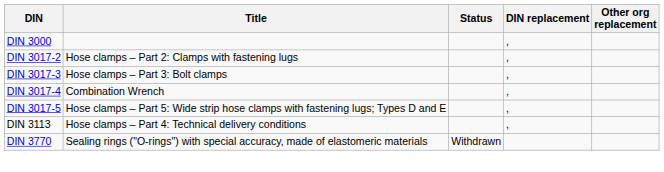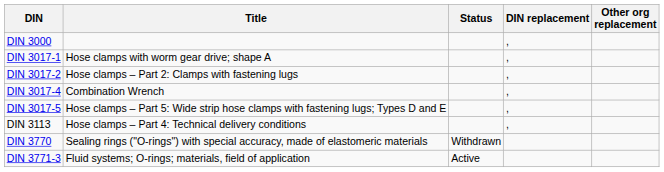 <table class="wikitable sortable">
 <tr>
 <th>DIN</th>
 <th>Title</th>
 <th>Status</th>
 <th>DIN replacement</th>
 <th>Other org<br>replacement</th>
 </tr>
 <tr>
 <td><a href='#'>DIN 3000</a></td>
 <td></td>
 <td></td>
 <td>,</td>
 <td></td>
 </tr>
 <tr>
-<td><a href='#'>DIN 3017-2</a></td>
-<td>Hose clamps – Part 2: Clamps with fastening lugs</td>
+<td><a href='#'>DIN 3017-1</a></td>
+<td>Hose clamps with worm gear drive; shape A</td>
 <td></td>
 <td>,</td>
 <td></td>
 </tr>
 <tr>
-<td><a href='#'>DIN 3017-3</a></td>
-<td>Hose clamps – Part 3: Bolt clamps</td>
+<td><a href='#'>DIN 3017-2</a></td>
+<td>Hose clamps – Part 2: Clamps with fastening lugs</td>
 <td></td>
 <td>,</td>
 <td></td>
 </tr>
 <tr>
 <td><a href='#'>DIN 3017-4</a></td>
 <td>Combination Wrench</td>
 <td></td>
 <td>,</td>
 <td></td>
 </tr>
 <tr>
 <td><a href='#'>DIN 3017-5</a></td>
 <td>Hose clamps – Part 5: Wide strip hose clamps with fastening lugs; Types D and E</td>
 <td></td>
 <td>,</td>
 <td></td>
 </tr>
 <tr>
 <td>DIN 3113</td>
 <td>Hose clamps – Part 4: Technical delivery conditions</td>
 <td></td>
 <td>,</td>
 <td></td>
 </tr>
 <tr>
 <td><a href='#'>DIN 3770</a></td>
 <td>Sealing rings ("O-rings") with special accuracy, made of elastomeric materials</td>
 <td>Withdrawn</td>
 <td></td>
 <td></td>
 </tr>
+<tr>
+<td><a href='#'>DIN 3771-3</a></td>
+<td>Fluid systems; O-rings; materials, field of application</td>
+<td>Active</td>
+<td></td>
+<td></td>
+</tr>
 </table>
